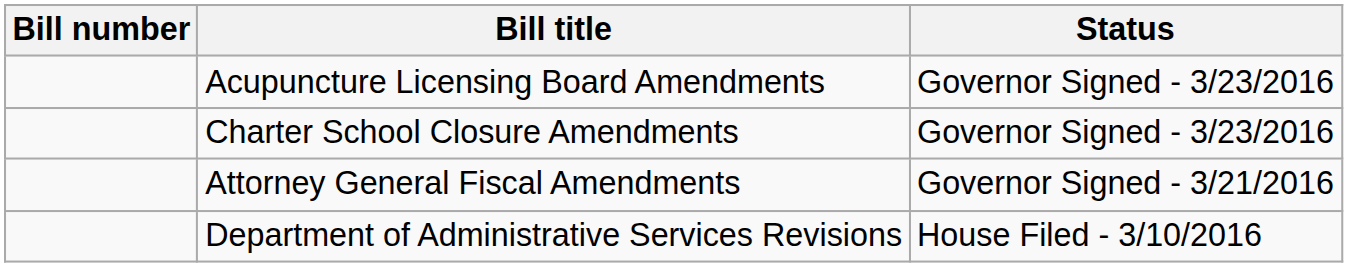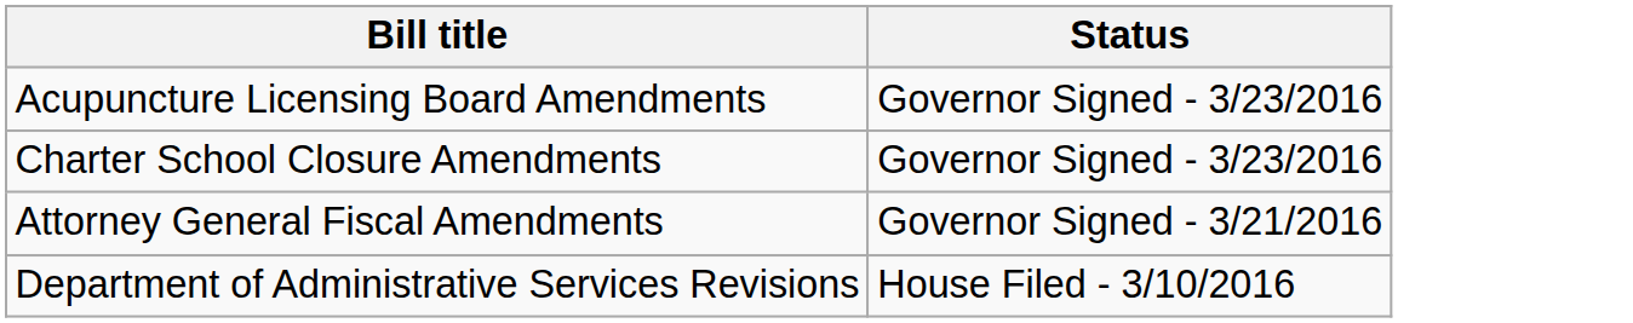 <table class="wikitable">
 <tr>
-<th>Bill number</th>
 <th>Bill title</th>
 <th>Status</th>
 </tr>
 <tr>
-<td></td>
 <td>Acupuncture Licensing Board Amendments</td>
 <td>Governor Signed - 3/23/2016</td>
 </tr>
 <tr>
-<td></td>
 <td>Charter School Closure Amendments</td>
 <td>Governor Signed - 3/23/2016</td>
 </tr>
 <tr>
-<td></td>
 <td>Attorney General Fiscal Amendments</td>
 <td>Governor Signed - 3/21/2016</td>
 </tr>
 <tr>
-<td></td>
 <td>Department of Administrative Services Revisions</td>
 <td>House Filed - 3/10/2016</td>
 </tr>
 </table>
